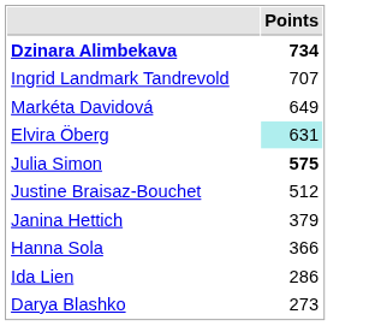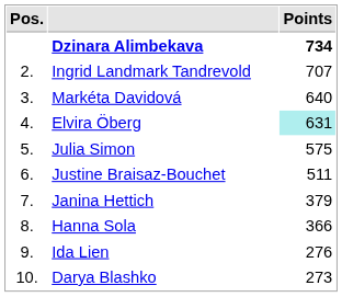 <table cellspacing="1" cellpadding="3" style="border:1px solid #AAAAAA;font-size:90%">
 <tr bgcolor="#E4E4E4">
+<th style="border-bottom:1px solid #AAAAAA" width="10">Pos.</th>
 <th style="border-bottom:1px solid #AAAAAA" width="200"></th>
 <th style="border-bottom:1px solid #AAAAAA" width="20">Points</th>
 </tr>
 <tr>
+<td align="center"><strong><span>  </span></strong></td>
 <td> <strong><a href='#'>Dzinara Alimbekava</a></strong></td>
 <td align="right"><strong>734</strong></td>
 </tr>
 <tr>
+<td align="center">2.</td>
 <td> <a href='#'>Ingrid Landmark Tandrevold</a></td>
 <td align="right">707</td>
 </tr>
 <tr>
+<td align="center">3.</td>
 <td> <a href='#'>Markéta Davidová</a></td>
-<td align="right">649</td>
+<td align="right">640</td>
 </tr>
 <tr>
+<td align="center">4.</td>
 <td> <a href='#'>Elvira Öberg</a></td>
 <td align="right" style="background: paleturquoise;">631</td>
 </tr>
 <tr>
+<td align="center">5.</td>
 <td> <a href='#'>Julia Simon</a></td>
-<td align="right"><strong>575</strong></td>
+<td align="right">575</td>
 </tr>
 <tr>
+<td align="center">6.</td>
 <td> <a href='#'>Justine Braisaz-Bouchet</a></td>
-<td align="right">512</td>
+<td align="right">511</td>
 </tr>
 <tr>
+<td align="center">7.</td>
 <td> <a href='#'>Janina Hettich</a></td>
 <td align="right">379</td>
 </tr>
 <tr>
+<td align="center">8.</td>
 <td> <a href='#'>Hanna Sola</a></td>
 <td align="right">366</td>
 </tr>
 <tr>
+<td align="center">9.</td>
 <td> <a href='#'>Ida Lien</a></td>
-<td align="right">286</td>
+<td align="right">276</td>
 </tr>
 <tr>
+<td align="center">10.</td>
 <td> <a href='#'>Darya Blashko</a></td>
 <td align="right">273</td>
 </tr>
 </table>
